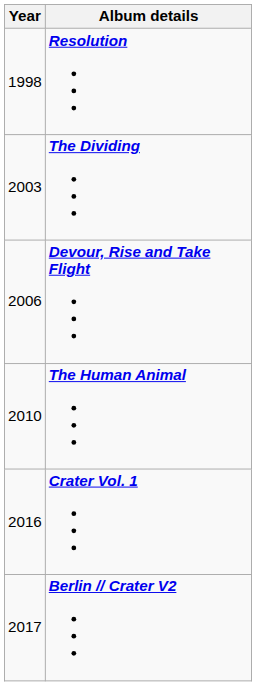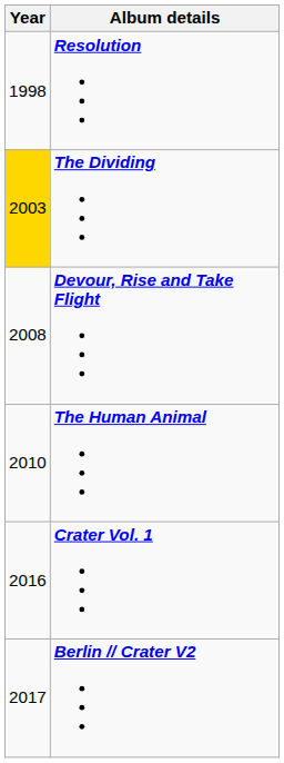 <table class="wikitable">
 <tr>
 <th rowspan="1">Year</th>
 <th width="210" rowspan="1">Album details</th>
 </tr>
 <tr>
 <td>1998</td>
 <td><strong><em><a href='#'>Resolution</a></em></strong><br><ul><li></li><li></li><li></li></ul></td>
 </tr>
 <tr>
-<td>2003</td>
+<td style="background: gold;">2003</td>
 <td><strong><em><a href='#'>The Dividing</a></em></strong><br><ul><li></li><li></li><li></li></ul></td>
 </tr>
 <tr>
-<td>2006</td>
+<td>2008</td>
 <td><strong><em><a href='#'>Devour, Rise and Take Flight</a></em></strong><br><ul><li></li><li></li><li></li></ul></td>
 </tr>
 <tr>
 <td>2010</td>
 <td><strong><em><a href='#'>The Human Animal</a></em></strong><br><ul><li></li><li></li><li></li></ul></td>
 </tr>
 <tr>
 <td>2016</td>
 <td><strong><em><a href='#'>Crater Vol. 1</a></em></strong><br><ul><li></li><li></li><li></li></ul></td>
 </tr>
 <tr>
 <td>2017</td>
 <td><strong><em><a href='#'>Berlin // Crater V2</a></em></strong><br><ul><li></li><li></li><li></li></ul></td>
 </tr>
 </table>
